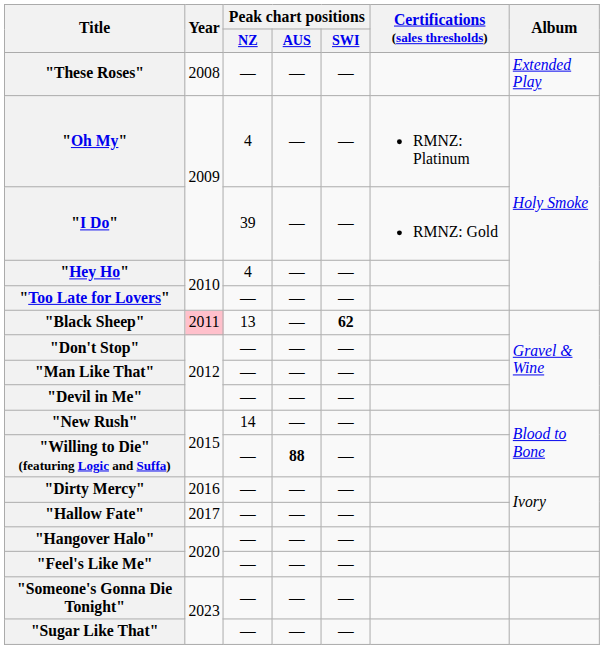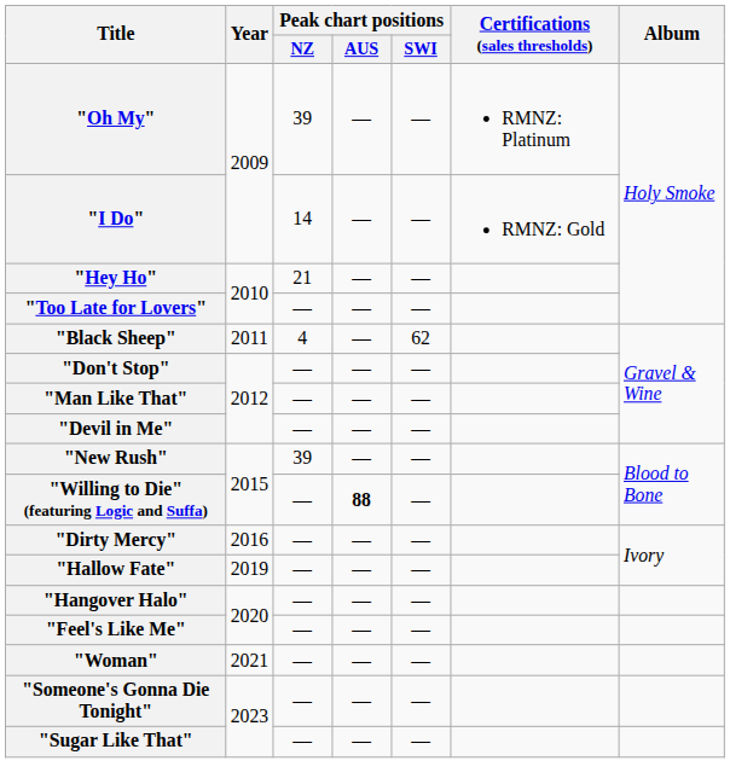 <table class="wikitable plainrowheaders">
 <tr>
 <th scope="col" rowspan="2">Title</th>
 <th scope="col" rowspan="2">Year</th>
 <th colspan="3" scope="col">Peak chart positions</th>
 <th scope="col" rowspan="2"><a href='#'>Certifications</a><br><small>(<a href='#'>sales thresholds</a>)</small></th>
 <th scope="col" rowspan="2">Album</th>
 </tr>
 <tr>
 <th scope="col" style="width:3em; font-size:90%"><a href='#'>NZ</a><br></th>
 <th scope="col" style="width:3em; font-size:90%"><a href='#'>AUS</a><br></th>
 <th scope="col" style="width:3em; font-size:90%"><a href='#'>SWI</a><br></th>
 </tr>
 <tr>
-<th scope="row">"These Roses"</th>
-<td style="text-align:center;">2008</td>
-<td style="text-align:center;">—</td>
-<td style="text-align:center;">—</td>
-<td style="text-align:center;">—</td>
-<td></td>
-<td><em><a href='#'>Extended Play</a></em></td>
-</tr>
-<tr>
 <th scope="row">"<a href='#'>Oh My</a>"</th>
 <td rowspan="2" style="text-align:center;">2009</td>
-<td style="text-align:center;">4</td>
+<td style="text-align:center;">39</td>
 <td style="text-align:center;">—</td>
 <td style="text-align:center;">—</td>
 <td><br><ul><li>RMNZ: Platinum</li></ul></td>
 <td rowspan="4"><em><a href='#'>Holy Smoke</a></em></td>
 </tr>
 <tr>
 <th scope="row">"<a href='#'>I Do</a>"</th>
-<td style="text-align:center;">39</td>
+<td style="text-align:center;">14</td>
 <td style="text-align:center;">—</td>
 <td style="text-align:center;">—</td>
 <td><br><ul><li>RMNZ: Gold</li></ul></td>
 </tr>
 <tr>
 <th scope="row">"<a href='#'>Hey Ho</a>"</th>
 <td rowspan="2" style="text-align:center;">2010</td>
-<td style="text-align:center;">4</td>
+<td style="text-align:center;">21</td>
 <td style="text-align:center;">—</td>
 <td style="text-align:center;">—</td>
 <td></td>
 </tr>
 <tr>
 <th scope="row">"<a href='#'>Too Late for Lovers</a>"</th>
 <td style="text-align:center;">—</td>
 <td style="text-align:center;">—</td>
 <td style="text-align:center;">—</td>
 <td></td>
 </tr>
 <tr>
 <th scope="row">"Black Sheep"</th>
-<td style="background: pink; text-align:center;">2011</td>
-<td style="text-align:center;">13</td>
+<td style="text-align:center;">2011</td>
+<td style="text-align:center;">4</td>
 <td style="text-align:center;">—</td>
-<td style="text-align:center;"><strong>62</strong></td>
+<td style="text-align:center;">62</td>
 <td></td>
 <td rowspan="4"><em><a href='#'>Gravel & Wine</a></em></td>
 </tr>
 <tr>
 <th scope="row">"Don't Stop"</th>
 <td rowspan="3">2012</td>
 <td style="text-align:center;">—</td>
 <td style="text-align:center;">—</td>
 <td style="text-align:center;">—</td>
 <td></td>
 </tr>
 <tr>
 <th scope="row">"Man Like That"</th>
 <td style="text-align:center;">—</td>
 <td style="text-align:center;">—</td>
 <td style="text-align:center;">—</td>
 <td></td>
 </tr>
 <tr>
 <th scope="row">"Devil in Me"</th>
 <td style="text-align:center;">—</td>
 <td style="text-align:center;">—</td>
 <td style="text-align:center;">—</td>
 <td></td>
 </tr>
 <tr>
 <th scope="row">"New Rush"</th>
 <td rowspan="2" style="text-align:center;">2015</td>
-<td style="text-align:center;">14</td>
+<td style="text-align:center;">39</td>
 <td style="text-align:center;">—</td>
 <td style="text-align:center;">—</td>
 <td></td>
 <td rowspan="2"><em><a href='#'>Blood to Bone</a></em></td>
 </tr>
 <tr>
 <th scope="row">"Willing to Die"<br><small>(featuring <a href='#'>Logic</a> and <a href='#'>Suffa</a>)</small></th>
 <td style="text-align:center;">—</td>
 <td style="text-align:center;"><strong>88</strong></td>
 <td style="text-align:center;">—</td>
 <td></td>
 </tr>
 <tr>
 <th scope="row">"Dirty Mercy"</th>
 <td style="text-align:center;">2016</td>
 <td style="text-align:center;">—</td>
 <td style="text-align:center;">—</td>
 <td style="text-align:center;">—</td>
 <td></td>
 <td rowspan="2"><em>Ivory</em></td>
 </tr>
 <tr>
 <th scope="row">"Hallow Fate"</th>
-<td style="text-align:center;">2017</td>
+<td style="text-align:center;">2019</td>
 <td style="text-align:center;">—</td>
 <td style="text-align:center;">—</td>
 <td style="text-align:center;">—</td>
 <td></td>
 </tr>
 <tr>
 <th scope="row">"Hangover Halo"</th>
 <td rowspan="2" style="text-align:center;">2020</td>
 <td style="text-align:center;">—</td>
 <td style="text-align:center;">—</td>
 <td style="text-align:center;">—</td>
 <td></td>
 <td></td>
 </tr>
 <tr>
 <th scope="row">"Feel's Like Me"</th>
+<td style="text-align:center;">—</td>
+<td style="text-align:center;">—</td>
+<td style="text-align:center;">—</td>
+<td></td>
+<td></td>
+</tr>
+<tr>
+<th scope="row">"Woman"</th>
+<td style="text-align:center;">2021</td>
 <td style="text-align:center;">—</td>
 <td style="text-align:center;">—</td>
 <td style="text-align:center;">—</td>
 <td></td>
 <td></td>
 </tr>
 <tr>
 <th scope="row">"Someone's Gonna Die Tonight"</th>
 <td rowspan="2" style="text-align:center;">2023</td>
 <td style="text-align:center;">—</td>
 <td style="text-align:center;">—</td>
 <td style="text-align:center;">—</td>
 <td></td>
 <td></td>
 </tr>
 <tr>
 <th scope="row">"Sugar Like That"</th>
 <td style="text-align:center;">—</td>
 <td style="text-align:center;">—</td>
 <td style="text-align:center;">—</td>
 <td></td>
 <td></td>
 </tr>
 </table>
